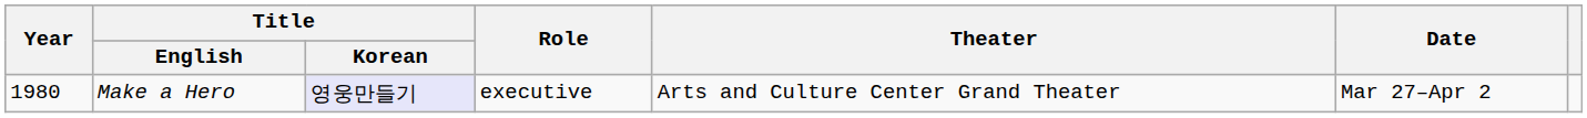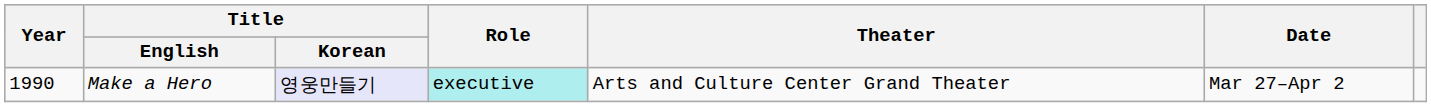 <table class="wikitable sortable" style="clear:none; font-size:90%; padding:0 auto; width:100%; margin:auto">
 <tr>
 <th rowspan="2" scope="col">Year</th>
 <th colspan="2" scope="col">Title</th>
 <th rowspan="2" scope="col">Role</th>
 <th rowspan="2" scope="col">Theater</th>
 <th rowspan="2" scope="col">Date</th>
 <th rowspan="2" class="unsortable" scope="col"></th>
 </tr>
 <tr>
 <th>English</th>
 <th>Korean</th>
 </tr>
 <tr>
-<td>1980</td>
+<td>1990</td>
 <td><em>Make a Hero</em></td>
 <td style="background: lavender;">영웅만들기</td>
-<td>executive</td>
+<td style="background: paleturquoise;">executive</td>
 <td>Arts and Culture Center Grand Theater</td>
 <td>Mar 27–Apr 2</td>
 <td></td>
 </tr>
 </table>
